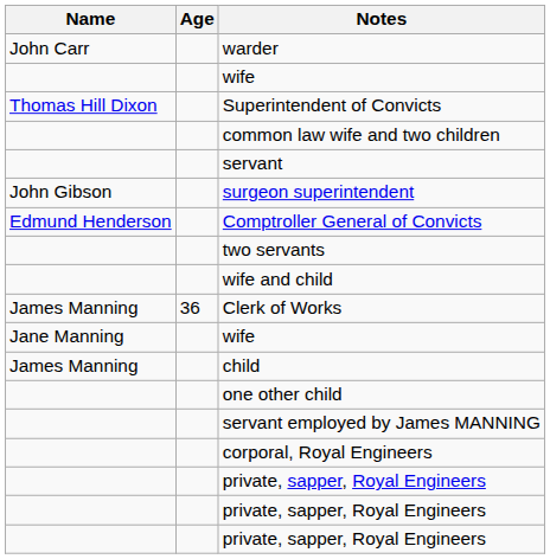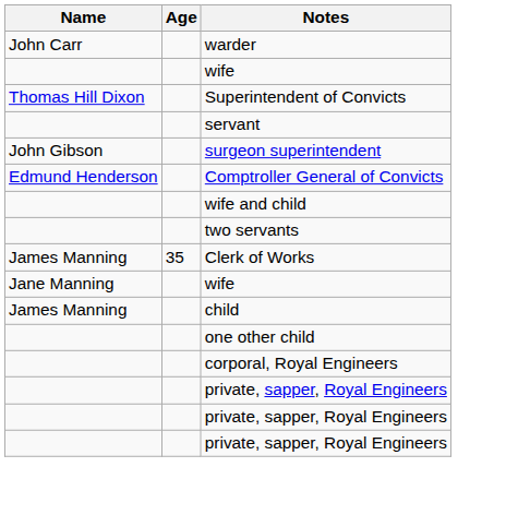 <table class="wikitable">
 <tr bgcolor="#efefef">
 <th>Name</th>
 <th>Age</th>
 <th>Notes</th>
 </tr>
 <tr>
 <td>John Carr</td>
 <td></td>
 <td>warder</td>
 </tr>
 <tr>
 <td></td>
 <td></td>
 <td>wife</td>
 </tr>
 <tr>
 <td><a href='#'>Thomas Hill Dixon</a></td>
 <td></td>
 <td>Superintendent of Convicts</td>
 </tr>
 <tr>
 <td></td>
 <td></td>
-<td>common law wife and two children</td>
-</tr>
-<tr>
-<td></td>
-<td></td>
 <td>servant</td>
 </tr>
 <tr>
 <td>John Gibson</td>
 <td></td>
 <td><a href='#'>surgeon superintendent</a></td>
 </tr>
 <tr>
 <td><a href='#'>Edmund Henderson</a></td>
 <td></td>
 <td><a href='#'>Comptroller General of Convicts</a></td>
 </tr>
 <tr>
 <td></td>
 <td></td>
-<td>two servants</td>
+<td>wife and child</td>
 </tr>
 <tr>
 <td></td>
 <td></td>
-<td>wife and child</td>
+<td>two servants</td>
 </tr>
 <tr>
 <td>James Manning</td>
-<td>36</td>
+<td>35</td>
 <td>Clerk of Works</td>
 </tr>
 <tr>
 <td>Jane Manning</td>
 <td></td>
 <td>wife</td>
 </tr>
 <tr>
 <td>James Manning</td>
 <td></td>
 <td>child</td>
 </tr>
 <tr>
 <td></td>
 <td></td>
 <td>one other child</td>
-</tr>
-<tr>
-<td></td>
-<td></td>
-<td>servant employed by James MANNING</td>
 </tr>
 <tr>
 <td></td>
 <td></td>
 <td>corporal, Royal Engineers</td>
 </tr>
 <tr>
 <td></td>
 <td></td>
 <td>private, <a href='#'>sapper</a>, <a href='#'>Royal Engineers</a></td>
 </tr>
 <tr>
 <td></td>
 <td></td>
 <td>private, sapper, Royal Engineers</td>
 </tr>
 <tr>
 <td></td>
 <td></td>
 <td>private, sapper, Royal Engineers</td>
 </tr>
 </table>
